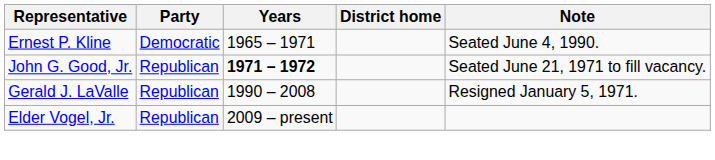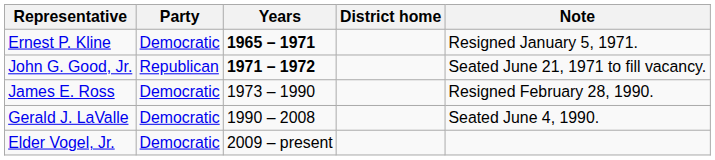 <table class=wikitable>
 <tr valign=bottom>
 <th>Representative</th>
 <th>Party</th>
 <th>Years</th>
 <th>District home</th>
 <th>Note</th>
 </tr>
 <tr>
 <td><a href='#'>Ernest P. Kline</a></td>
 <td><a href='#'>Democratic</a></td>
-<td>1965 – 1971</td>
+<td><strong>1965 – 1971</strong></td>
 <td></td>
-<td>Seated June 4, 1990.</td>
+<td>Resigned January 5, 1971.</td>
 </tr>
 <tr>
 <td><a href='#'>John G. Good, Jr.</a></td>
 <td><a href='#'>Republican</a></td>
 <td><strong>1971 – 1972</strong></td>
 <td></td>
 <td>Seated June 21, 1971 to fill vacancy.</td>
 </tr>
 <tr>
+<td><a href='#'>James E. Ross</a></td>
+<td><a href='#'>Democratic</a></td>
+<td>1973 – 1990</td>
+<td></td>
+<td>Resigned February 28, 1990.</td>
+</tr>
+<tr>
 <td><a href='#'>Gerald J. LaValle</a></td>
-<td><a href='#'>Republican</a></td>
+<td><a href='#'>Democratic</a></td>
 <td>1990 – 2008</td>
 <td></td>
-<td>Resigned January 5, 1971.</td>
+<td>Seated June 4, 1990.</td>
 </tr>
 <tr>
 <td><a href='#'>Elder Vogel, Jr.</a></td>
-<td><a href='#'>Republican</a></td>
+<td><a href='#'>Democratic</a></td>
 <td>2009 – present</td>
 <td></td>
 <td></td>
 </tr>
 </table>
